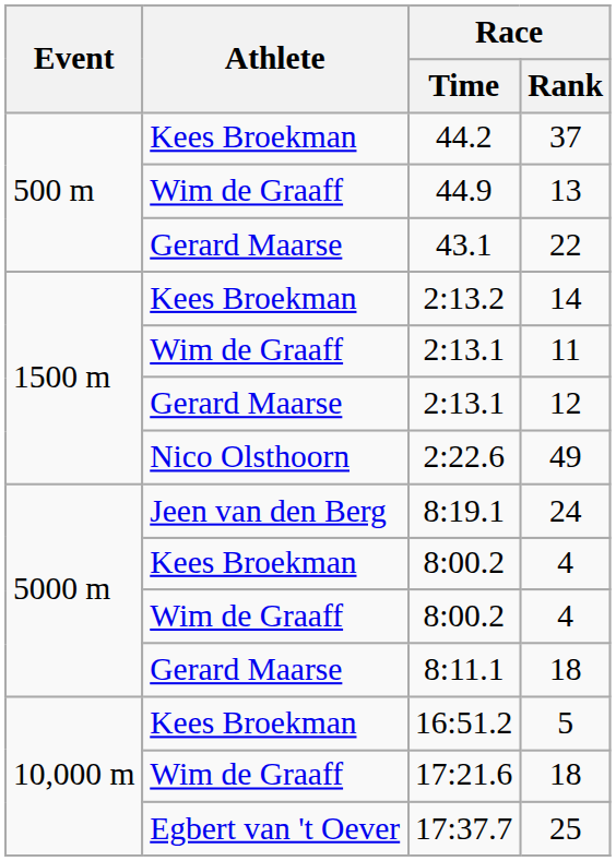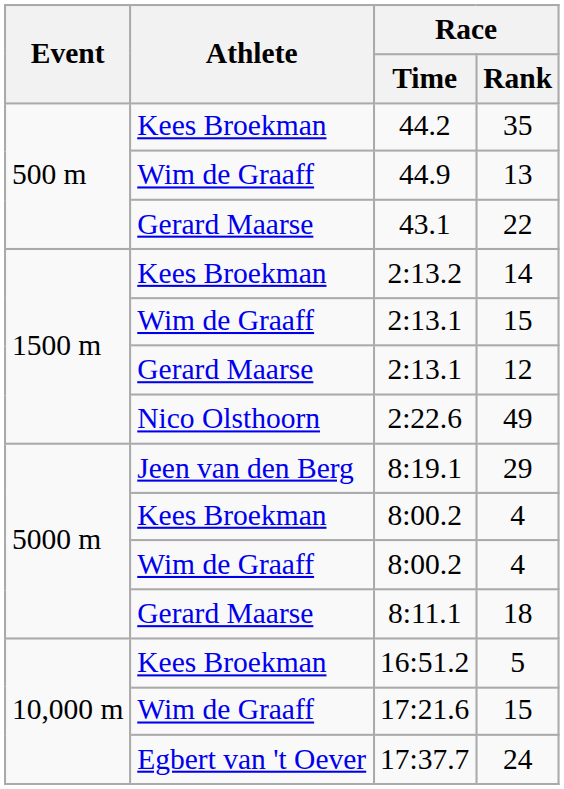 <table class="wikitable" border="1" style="font-size:90%">
 <tr>
 <th rowspan=2>Event</th>
 <th rowspan=2>Athlete</th>
 <th colspan=2>Race</th>
 </tr>
 <tr>
 <th>Time</th>
 <th>Rank</th>
 </tr>
 <tr>
 <td rowspan=3>500 m</td>
 <td><a href='#'>Kees Broekman</a></td>
 <td align=center>44.2</td>
-<td align=center>37</td>
+<td align=center>35</td>
 </tr>
 <tr>
 <td><a href='#'>Wim de Graaff</a></td>
 <td align=center>44.9</td>
 <td align=center>13</td>
 </tr>
 <tr>
 <td><a href='#'>Gerard Maarse</a></td>
 <td align=center>43.1</td>
 <td align=center>22</td>
 </tr>
 <tr>
 <td rowspan=4>1500 m</td>
 <td><a href='#'>Kees Broekman</a></td>
 <td align=center>2:13.2</td>
 <td align=center>14</td>
 </tr>
 <tr>
 <td><a href='#'>Wim de Graaff</a></td>
 <td align=center>2:13.1</td>
-<td align=center>11</td>
+<td align=center>15</td>
 </tr>
 <tr>
 <td><a href='#'>Gerard Maarse</a></td>
 <td align=center>2:13.1</td>
 <td align=center>12</td>
 </tr>
 <tr>
 <td><a href='#'>Nico Olsthoorn</a></td>
 <td align=center>2:22.6</td>
 <td align=center>49</td>
 </tr>
 <tr>
 <td rowspan=4>5000 m</td>
 <td><a href='#'>Jeen van den Berg</a></td>
 <td align=center>8:19.1</td>
-<td align=center>24</td>
+<td align=center>29</td>
 </tr>
 <tr>
 <td><a href='#'>Kees Broekman</a></td>
 <td align=center>8:00.2</td>
 <td align=center>4</td>
 </tr>
 <tr>
 <td><a href='#'>Wim de Graaff</a></td>
 <td align=center>8:00.2</td>
 <td align=center>4</td>
 </tr>
 <tr>
 <td><a href='#'>Gerard Maarse</a></td>
 <td align=center>8:11.1</td>
 <td align=center>18</td>
 </tr>
 <tr>
 <td rowspan=3>10,000 m</td>
 <td><a href='#'>Kees Broekman</a></td>
 <td align=center>16:51.2</td>
 <td align=center>5</td>
 </tr>
 <tr>
 <td><a href='#'>Wim de Graaff</a></td>
 <td align=center>17:21.6</td>
-<td align=center>18</td>
+<td align=center>15</td>
 </tr>
 <tr>
 <td><a href='#'>Egbert van 't Oever</a></td>
 <td align=center>17:37.7</td>
-<td align=center>25</td>
+<td align=center>24</td>
 </tr>
 </table>
